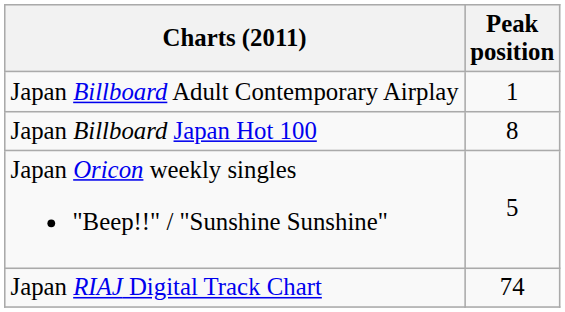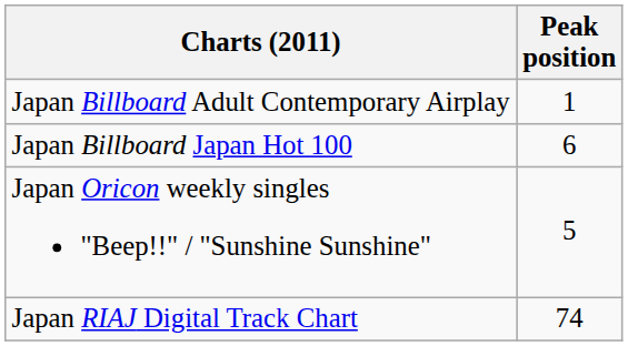 <table class="wikitable sortable">
 <tr>
 <th>Charts (2011)</th>
 <th>Peak<br>position</th>
 </tr>
 <tr>
 <td>Japan <em><a href='#'>Billboard</a></em> Adult Contemporary Airplay</td>
 <td style="text-align:center;">1</td>
 </tr>
 <tr>
 <td>Japan <em>Billboard</em> <a href='#'>Japan Hot 100</a></td>
-<td style="text-align:center;">8</td>
+<td style="text-align:center;">6</td>
 </tr>
 <tr>
 <td>Japan <em><a href='#'>Oricon</a></em> weekly singles<br><ul><li>"Beep!!" / "Sunshine Sunshine"</li></ul></td>
 <td align="center">5</td>
 </tr>
 <tr>
 <td>Japan <a href='#'><em>RIAJ</em> Digital Track Chart</a></td>
 <td align="center">74</td>
 </tr>
 </table>
